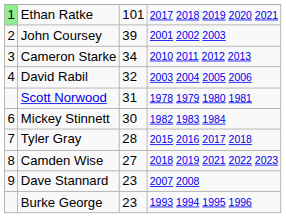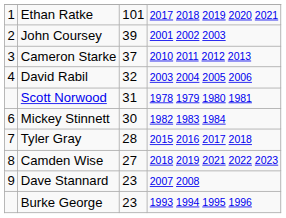 <table class="wikitable">
 <tr>
 </tr>
 <tr>
-<td style="background: lightgreen;">1</td>
+<td>1</td>
 <td>Ethan Ratke</td>
 <td>101</td>
 <td style="font-size:80%;"><a href='#'>2017</a> <a href='#'>2018</a> <a href='#'>2019</a> <a href='#'>2020</a> <a href='#'>2021</a></td>
 </tr>
 <tr>
 <td>2</td>
 <td>John Coursey</td>
 <td>39</td>
 <td style="font-size:80%;"><a href='#'>2001</a> <a href='#'>2002</a> <a href='#'>2003</a></td>
 </tr>
 <tr>
 <td>3</td>
 <td>Cameron Starke</td>
-<td>34</td>
+<td>37</td>
 <td style="font-size:80%;"><a href='#'>2010</a> <a href='#'>2011</a> <a href='#'>2012</a> <a href='#'>2013</a></td>
 </tr>
 <tr>
 <td>4</td>
 <td>David Rabil</td>
 <td>32</td>
 <td style="font-size:80%;"><a href='#'>2003</a> <a href='#'>2004</a> <a href='#'>2005</a> <a href='#'>2006</a></td>
 </tr>
 <tr>
 <td></td>
 <td><a href='#'>Scott Norwood</a></td>
 <td>31</td>
 <td style="font-size:80%;"><a href='#'>1978</a> <a href='#'>1979</a> <a href='#'>1980</a> <a href='#'>1981</a></td>
 </tr>
 <tr>
 <td>6</td>
 <td>Mickey Stinnett</td>
 <td>30</td>
 <td style="font-size:80%;"><a href='#'>1982</a> <a href='#'>1983</a> <a href='#'>1984</a></td>
 </tr>
 <tr>
 <td>7</td>
 <td>Tyler Gray</td>
 <td>28</td>
 <td style="font-size:80%;"><a href='#'>2015</a> <a href='#'>2016</a> <a href='#'>2017</a> <a href='#'>2018</a></td>
 </tr>
 <tr>
 <td>8</td>
 <td>Camden Wise</td>
 <td>27</td>
 <td style="font-size:80%;"><a href='#'>2018</a> <a href='#'>2019</a> <a href='#'>2021</a> <a href='#'>2022</a> <a href='#'>2023</a></td>
 </tr>
 <tr>
 <td>9</td>
 <td>Dave Stannard</td>
 <td>23</td>
 <td style="font-size:80%;"><a href='#'>2007</a> <a href='#'>2008</a></td>
 </tr>
 <tr>
 <td></td>
 <td>Burke George</td>
 <td>23</td>
 <td style="font-size:80%;"><a href='#'>1993</a> <a href='#'>1994</a> <a href='#'>1995</a> <a href='#'>1996</a></td>
 </tr>
 </table>
